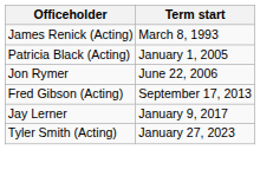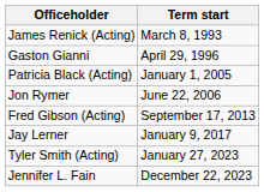 <table class="wikitable sortable">
 <tr style="vertical-align:bottom;">
 <th>Officeholder</th>
 <th>Term start</th>
 </tr>
 <tr>
 <td>James Renick (Acting)</td>
 <td>March 8, 1993</td>
+</tr>
+<tr>
+<td>Gaston Gianni</td>
+<td>April 29, 1996</td>
 </tr>
 <tr>
 <td>Patricia Black (Acting)</td>
 <td>January 1, 2005</td>
 </tr>
 <tr>
 <td>Jon Rymer</td>
 <td>June 22, 2006</td>
 </tr>
 <tr>
 <td>Fred Gibson (Acting)</td>
 <td>September 17, 2013</td>
 </tr>
 <tr>
 <td>Jay Lerner</td>
 <td>January 9, 2017</td>
 </tr>
 <tr>
 <td>Tyler Smith (Acting)</td>
 <td>January 27, 2023</td>
 </tr>
+<tr>
+<td>Jennifer L. Fain</td>
+<td>December 22, 2023</td>
+</tr>
 </table>
